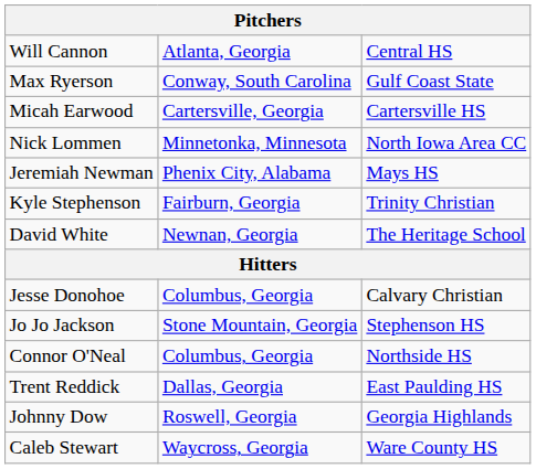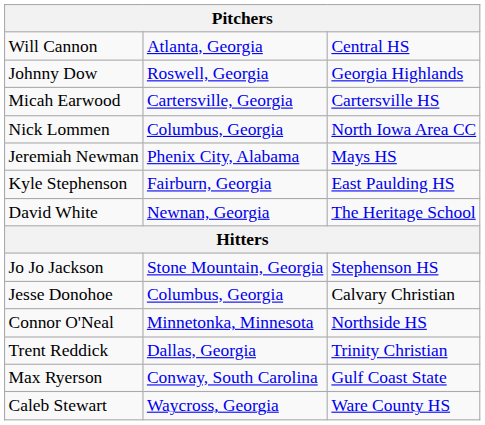 <table class="wikitable">
 <tr>
 <th colspan=3>Pitchers</th>
 </tr>
 <tr>
 <td>Will Cannon</td>
 <td><a href='#'>Atlanta, Georgia</a></td>
 <td><a href='#'>Central HS</a></td>
 </tr>
 <tr>
-<td>Max Ryerson</td>
-<td><a href='#'>Conway, South Carolina</a></td>
-<td><a href='#'>Gulf Coast State</a></td>
+<td>Johnny Dow</td>
+<td><a href='#'>Roswell, Georgia</a></td>
+<td><a href='#'>Georgia Highlands</a></td>
 </tr>
 <tr>
 <td>Micah Earwood</td>
 <td><a href='#'>Cartersville, Georgia</a></td>
 <td><a href='#'>Cartersville HS</a></td>
 </tr>
 <tr>
 <td>Nick Lommen</td>
-<td><a href='#'>Minnetonka, Minnesota</a></td>
+<td><a href='#'>Columbus, Georgia</a></td>
 <td><a href='#'>North Iowa Area CC</a></td>
 </tr>
 <tr>
 <td>Jeremiah Newman</td>
 <td><a href='#'>Phenix City, Alabama</a></td>
 <td><a href='#'>Mays HS</a></td>
 </tr>
 <tr>
 <td>Kyle Stephenson</td>
 <td><a href='#'>Fairburn, Georgia</a></td>
-<td><a href='#'>Trinity Christian</a></td>
+<td><a href='#'>East Paulding HS</a></td>
 </tr>
 <tr>
 <td>David White</td>
 <td><a href='#'>Newnan, Georgia</a></td>
 <td><a href='#'>The Heritage School</a></td>
 </tr>
 <tr>
 <th colspan=3>Hitters</th>
 </tr>
 <tr>
+<td>Jo Jo Jackson</td>
+<td><a href='#'>Stone Mountain, Georgia</a></td>
+<td><a href='#'>Stephenson HS</a></td>
+</tr>
+<tr>
 <td>Jesse Donohoe</td>
 <td><a href='#'>Columbus, Georgia</a></td>
 <td>Calvary Christian</td>
 </tr>
 <tr>
-<td>Jo Jo Jackson</td>
-<td><a href='#'>Stone Mountain, Georgia</a></td>
-<td><a href='#'>Stephenson HS</a></td>
-</tr>
-<tr>
 <td>Connor O'Neal</td>
-<td><a href='#'>Columbus, Georgia</a></td>
+<td><a href='#'>Minnetonka, Minnesota</a></td>
 <td><a href='#'>Northside HS</a></td>
 </tr>
 <tr>
 <td>Trent Reddick</td>
 <td><a href='#'>Dallas, Georgia</a></td>
-<td><a href='#'>East Paulding HS</a></td>
+<td><a href='#'>Trinity Christian</a></td>
 </tr>
 <tr>
-<td>Johnny Dow</td>
-<td><a href='#'>Roswell, Georgia</a></td>
-<td><a href='#'>Georgia Highlands</a></td>
+<td>Max Ryerson</td>
+<td><a href='#'>Conway, South Carolina</a></td>
+<td><a href='#'>Gulf Coast State</a></td>
 </tr>
 <tr>
 <td>Caleb Stewart</td>
 <td><a href='#'>Waycross, Georgia</a></td>
 <td><a href='#'>Ware County HS</a></td>
 </tr>
 </table>
